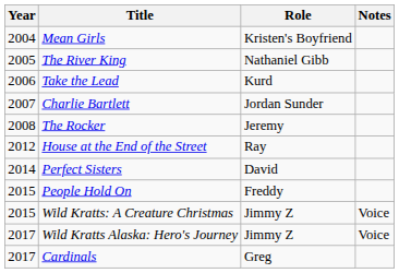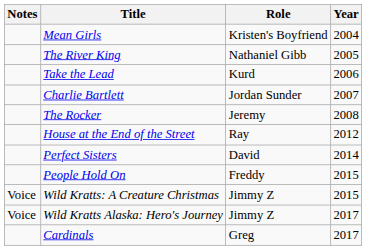 <table class="wikitable sortable">
 <tr>
-<th>Year</th>
+<th class="unsortable">Notes</th>
 <th>Title</th>
 <th>Role</th>
-<th class="unsortable">Notes</th>
+<th>Year</th>
 </tr>
 <tr>
-<td>2004</td>
+<td></td>
 <td><em><a href='#'>Mean Girls</a></em></td>
 <td>Kristen's Boyfriend</td>
-<td></td>
+<td>2004</td>
 </tr>
 <tr>
-<td>2005</td>
+<td></td>
 <td data-sort-value="River King, The"><em><a href='#'>The River King</a></em></td>
 <td>Nathaniel Gibb</td>
-<td></td>
+<td>2005</td>
 </tr>
 <tr>
-<td>2006</td>
+<td></td>
 <td><em><a href='#'>Take the Lead</a></em></td>
 <td>Kurd</td>
-<td></td>
+<td>2006</td>
 </tr>
 <tr>
-<td>2007</td>
+<td></td>
 <td><em><a href='#'>Charlie Bartlett</a></em></td>
 <td>Jordan Sunder</td>
-<td></td>
+<td>2007</td>
 </tr>
 <tr>
-<td>2008</td>
+<td></td>
 <td data-sort-value="Rocker, The"><em><a href='#'>The Rocker</a></em></td>
 <td>Jeremy</td>
-<td></td>
+<td>2008</td>
 </tr>
 <tr>
-<td>2012</td>
+<td></td>
 <td><em><a href='#'>House at the End of the Street</a></em></td>
 <td>Ray</td>
-<td></td>
+<td>2012</td>
 </tr>
 <tr>
-<td>2014</td>
+<td></td>
 <td><em><a href='#'>Perfect Sisters</a></em></td>
 <td>David</td>
-<td></td>
+<td>2014</td>
 </tr>
 <tr>
-<td>2015</td>
+<td></td>
 <td><em><a href='#'>People Hold On</a></em></td>
 <td>Freddy</td>
-<td></td>
+<td>2015</td>
 </tr>
 <tr>
-<td>2015</td>
+<td>Voice</td>
 <td><em>Wild Kratts: A Creature Christmas </em></td>
 <td>Jimmy Z</td>
-<td>Voice</td>
+<td>2015</td>
 </tr>
 <tr>
-<td>2017</td>
+<td>Voice</td>
 <td><em>Wild Kratts Alaska: Hero's Journey </em></td>
 <td>Jimmy Z</td>
-<td>Voice</td>
+<td>2017</td>
 </tr>
 <tr>
-<td>2017</td>
+<td></td>
 <td><em><a href='#'>Cardinals</a></em></td>
 <td>Greg</td>
-<td></td>
+<td>2017</td>
 </tr>
 </table>
